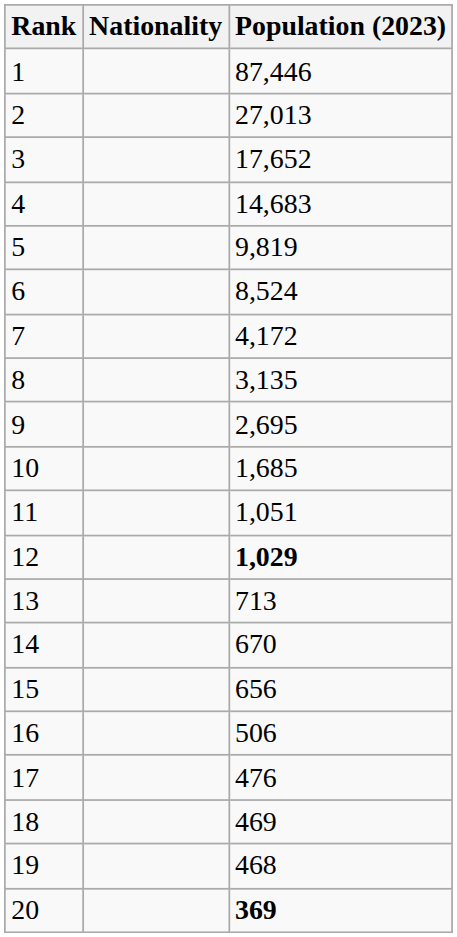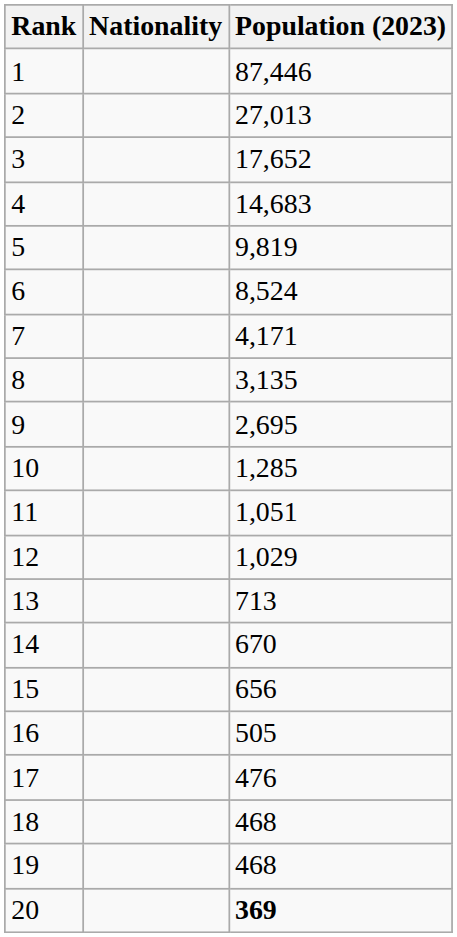 <table class="wikitable">
 <tr>
 <th>Rank</th>
 <th>Nationality</th>
 <th>Population (2023)</th>
 </tr>
 <tr>
 <td>1</td>
 <td></td>
 <td>87,446</td>
 </tr>
 <tr>
 <td>2</td>
 <td></td>
 <td>27,013</td>
 </tr>
 <tr>
 <td>3</td>
 <td></td>
 <td>17,652</td>
 </tr>
 <tr>
 <td>4</td>
 <td></td>
 <td>14,683</td>
 </tr>
 <tr>
 <td>5</td>
 <td></td>
 <td>9,819</td>
 </tr>
 <tr>
 <td>6</td>
 <td></td>
 <td>8,524</td>
 </tr>
 <tr>
 <td>7</td>
 <td></td>
-<td>4,172</td>
+<td>4,171</td>
 </tr>
 <tr>
 <td>8</td>
 <td></td>
 <td>3,135</td>
 </tr>
 <tr>
 <td>9</td>
 <td></td>
 <td>2,695</td>
 </tr>
 <tr>
 <td>10</td>
 <td></td>
-<td>1,685</td>
+<td>1,285</td>
 </tr>
 <tr>
 <td>11</td>
 <td></td>
 <td>1,051</td>
 </tr>
 <tr>
 <td>12</td>
 <td></td>
-<td><strong>1,029</strong></td>
+<td>1,029</td>
 </tr>
 <tr>
 <td>13</td>
 <td></td>
 <td>713</td>
 </tr>
 <tr>
 <td>14</td>
 <td></td>
 <td>670</td>
 </tr>
 <tr>
 <td>15</td>
 <td></td>
 <td>656</td>
 </tr>
 <tr>
 <td>16</td>
 <td></td>
-<td>506</td>
+<td>505</td>
 </tr>
 <tr>
 <td>17</td>
 <td></td>
 <td>476</td>
 </tr>
 <tr>
 <td>18</td>
 <td></td>
-<td>469</td>
+<td>468</td>
 </tr>
 <tr>
 <td>19</td>
 <td></td>
 <td>468</td>
 </tr>
 <tr>
 <td>20</td>
 <td></td>
 <td><strong>369</strong></td>
 </tr>
 </table>
